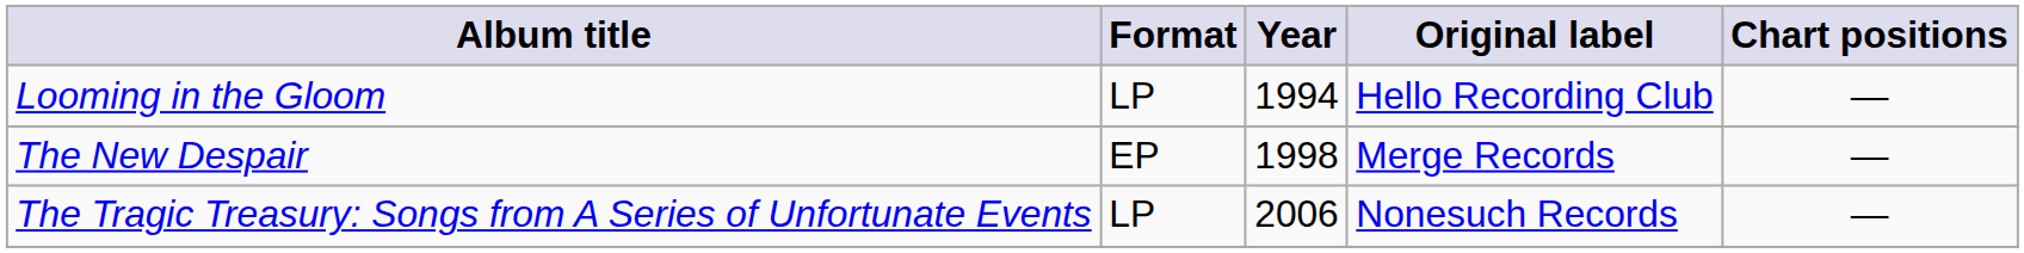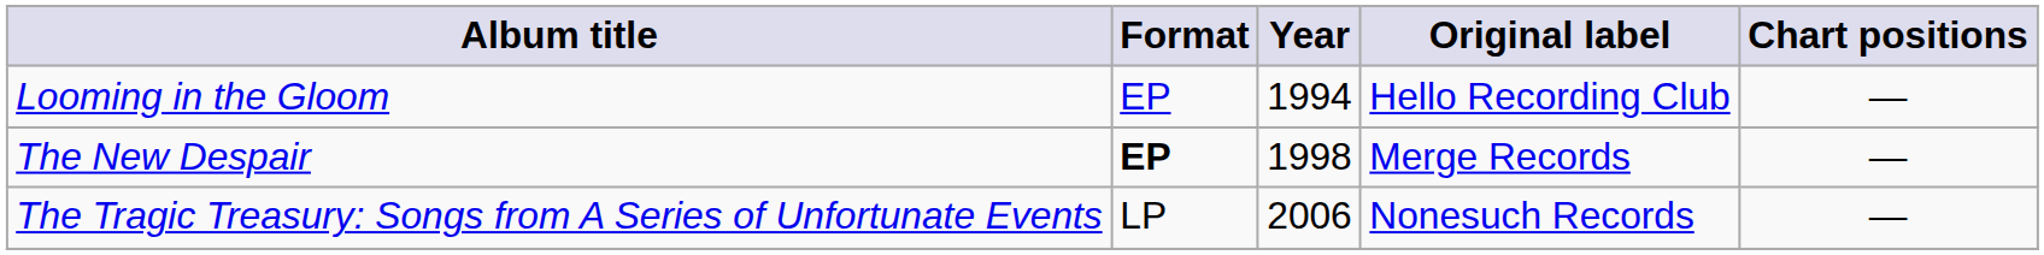 <table class="wikitable" style="text-align:left; margin: 5px;">
 <tr>
 <th style="background:#ddddee;">Album title</th>
 <th style="background:#ddddee;">Format</th>
 <th style="background:#ddddee;">Year</th>
 <th style="background:#ddddee;">Original label</th>
 <th style="background:#ddddee;">Chart positions</th>
 </tr>
 <tr>
 <td><em><a href='#'>Looming in the Gloom</a></em></td>
-<td>LP</td>
+<td><a href='#'>EP</a></td>
 <td>1994</td>
 <td><a href='#'>Hello Recording Club</a></td>
 <td align="center">—</td>
 </tr>
 <tr>
 <td><em><a href='#'>The New Despair</a></em></td>
-<td>EP</td>
+<td><strong>EP</strong></td>
 <td>1998</td>
 <td><a href='#'>Merge Records</a></td>
 <td align="center">—</td>
 </tr>
 <tr>
 <td><em><a href='#'>The Tragic Treasury: Songs from A Series of Unfortunate Events</a></em></td>
 <td>LP</td>
 <td>2006</td>
 <td><a href='#'>Nonesuch Records</a></td>
 <td align="center">—</td>
 </tr>
 <tr>
 </tr>
 </table>
